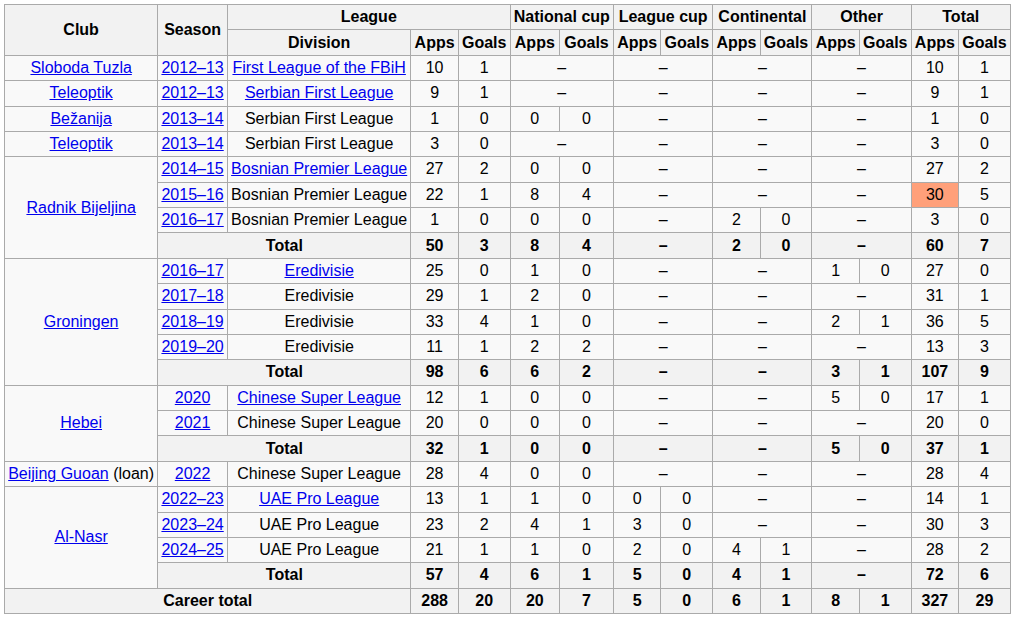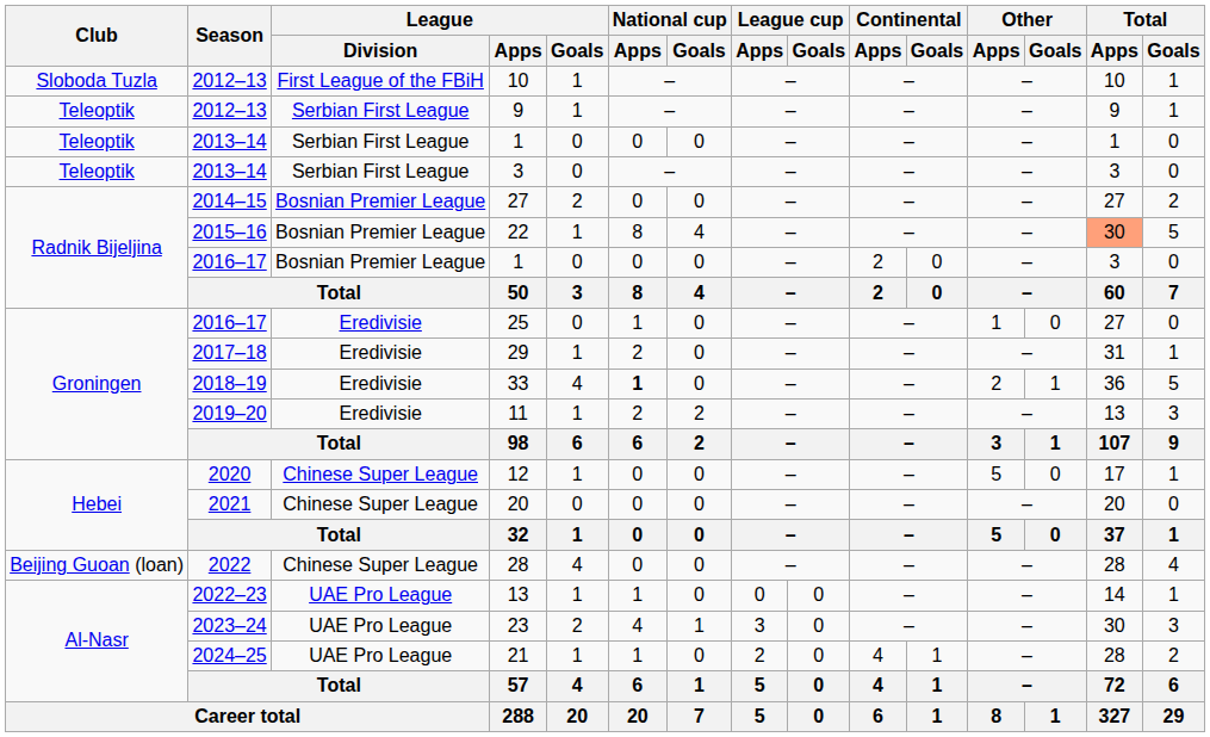 <table class="wikitable" style="text-align:center">
 <tr>
 <th rowspan=2>Club</th>
 <th rowspan=2>Season</th>
 <th colspan=3>League</th>
 <th colspan=2>National cup</th>
 <th colspan=2>League cup</th>
 <th colspan=2>Continental</th>
 <th colspan=2>Other</th>
 <th colspan=2>Total</th>
 </tr>
 <tr>
 <th>Division</th>
 <th>Apps</th>
 <th>Goals</th>
 <th>Apps</th>
 <th>Goals</th>
 <th>Apps</th>
 <th>Goals</th>
 <th>Apps</th>
 <th>Goals</th>
 <th>Apps</th>
 <th>Goals</th>
 <th>Apps</th>
 <th>Goals</th>
 </tr>
 <tr>
 <td><a href='#'>Sloboda Tuzla</a></td>
 <td><a href='#'>2012–13</a></td>
 <td><a href='#'>First League of the FBiH</a></td>
 <td>10</td>
 <td>1</td>
 <td colspan=2>–</td>
 <td colspan=2>–</td>
 <td colspan=2>–</td>
 <td colspan=2>–</td>
 <td>10</td>
 <td>1</td>
 </tr>
 <tr>
 <td><a href='#'>Teleoptik</a></td>
 <td><a href='#'>2012–13</a></td>
 <td><a href='#'>Serbian First League</a></td>
 <td>9</td>
 <td>1</td>
 <td colspan=2>–</td>
 <td colspan=2>–</td>
 <td colspan=2>–</td>
 <td colspan=2>–</td>
 <td>9</td>
 <td>1</td>
 </tr>
 <tr>
-<td><a href='#'>Bežanija</a></td>
+<td><a href='#'>Teleoptik</a></td>
 <td><a href='#'>2013–14</a></td>
 <td>Serbian First League</td>
 <td>1</td>
 <td>0</td>
 <td>0</td>
 <td>0</td>
 <td colspan=2>–</td>
 <td colspan=2>–</td>
 <td colspan=2>–</td>
 <td>1</td>
 <td>0</td>
 </tr>
 <tr>
 <td><a href='#'>Teleoptik</a></td>
 <td><a href='#'>2013–14</a></td>
 <td>Serbian First League</td>
 <td>3</td>
 <td>0</td>
 <td colspan=2>–</td>
 <td colspan=2>–</td>
 <td colspan=2>–</td>
 <td colspan=2>–</td>
 <td>3</td>
 <td>0</td>
 </tr>
 <tr>
 <td rowspan=4><a href='#'>Radnik Bijeljina</a></td>
 <td><a href='#'>2014–15</a></td>
 <td><a href='#'>Bosnian Premier League</a></td>
 <td>27</td>
 <td>2</td>
 <td>0</td>
 <td>0</td>
 <td colspan=2>–</td>
 <td colspan=2>–</td>
 <td colspan=2>–</td>
 <td>27</td>
 <td>2</td>
 </tr>
 <tr>
 <td><a href='#'>2015–16</a></td>
 <td>Bosnian Premier League</td>
 <td>22</td>
 <td>1</td>
 <td>8</td>
 <td>4</td>
 <td colspan=2>–</td>
 <td colspan=2>–</td>
 <td colspan=2>–</td>
 <td style="background: lightsalmon;">30</td>
 <td>5</td>
 </tr>
 <tr>
 <td><a href='#'>2016–17</a></td>
 <td>Bosnian Premier League</td>
 <td>1</td>
 <td>0</td>
 <td>0</td>
 <td>0</td>
 <td colspan=2>–</td>
 <td>2</td>
 <td>0</td>
 <td colspan=2>–</td>
 <td>3</td>
 <td>0</td>
 </tr>
 <tr>
 <th colspan=2>Total</th>
 <th>50</th>
 <th>3</th>
 <th>8</th>
 <th>4</th>
 <th colspan=2>–</th>
 <th>2</th>
 <th>0</th>
 <th colspan=2>–</th>
 <th>60</th>
 <th>7</th>
 </tr>
 <tr>
 <td rowspan=5><a href='#'>Groningen</a></td>
 <td><a href='#'>2016–17</a></td>
 <td><a href='#'>Eredivisie</a></td>
 <td>25</td>
 <td>0</td>
 <td>1</td>
 <td>0</td>
 <td colspan=2>–</td>
 <td colspan=2>–</td>
 <td>1</td>
 <td>0</td>
 <td>27</td>
 <td>0</td>
 </tr>
 <tr>
 <td><a href='#'>2017–18</a></td>
 <td>Eredivisie</td>
 <td>29</td>
 <td>1</td>
 <td>2</td>
 <td>0</td>
 <td colspan=2>–</td>
 <td colspan=2>–</td>
 <td colspan=2>–</td>
 <td>31</td>
 <td>1</td>
 </tr>
 <tr>
 <td><a href='#'>2018–19</a></td>
 <td>Eredivisie</td>
 <td>33</td>
 <td>4</td>
-<td>1</td>
+<td><strong>1</strong></td>
 <td>0</td>
 <td colspan=2>–</td>
 <td colspan=2>–</td>
 <td>2</td>
 <td>1</td>
 <td>36</td>
 <td>5</td>
 </tr>
 <tr>
 <td><a href='#'>2019–20</a></td>
 <td>Eredivisie</td>
 <td>11</td>
 <td>1</td>
 <td>2</td>
 <td>2</td>
 <td colspan=2>–</td>
 <td colspan=2>–</td>
 <td colspan=2>–</td>
 <td>13</td>
 <td>3</td>
 </tr>
 <tr>
 <th colspan=2>Total</th>
 <th>98</th>
 <th>6</th>
 <th>6</th>
 <th>2</th>
 <th colspan=2>–</th>
 <th colspan=2>–</th>
 <th>3</th>
 <th>1</th>
 <th>107</th>
 <th>9</th>
 </tr>
 <tr>
 <td rowspan=3><a href='#'>Hebei</a></td>
 <td><a href='#'>2020</a></td>
 <td><a href='#'>Chinese Super League</a></td>
 <td>12</td>
 <td>1</td>
 <td>0</td>
 <td>0</td>
 <td colspan=2>–</td>
 <td colspan=2>–</td>
 <td>5</td>
 <td>0</td>
 <td>17</td>
 <td>1</td>
 </tr>
 <tr>
 <td><a href='#'>2021</a></td>
 <td>Chinese Super League</td>
 <td>20</td>
 <td>0</td>
 <td>0</td>
 <td>0</td>
 <td colspan=2>–</td>
 <td colspan=2>–</td>
 <td colspan=2>–</td>
 <td>20</td>
 <td>0</td>
 </tr>
 <tr>
 <th colspan=2>Total</th>
 <th>32</th>
 <th>1</th>
 <th>0</th>
 <th>0</th>
 <th colspan=2>–</th>
 <th colspan=2>–</th>
 <th>5</th>
 <th>0</th>
 <th>37</th>
 <th>1</th>
 </tr>
 <tr>
 <td><a href='#'>Beijing Guoan</a> (loan)</td>
 <td><a href='#'>2022</a></td>
 <td>Chinese Super League</td>
 <td>28</td>
 <td>4</td>
 <td>0</td>
 <td>0</td>
 <td colspan=2>–</td>
 <td colspan=2>–</td>
 <td colspan=2>–</td>
 <td>28</td>
 <td>4</td>
 </tr>
 <tr>
 <td rowspan=4><a href='#'>Al-Nasr</a></td>
 <td><a href='#'>2022–23</a></td>
 <td><a href='#'>UAE Pro League</a></td>
 <td>13</td>
 <td>1</td>
 <td>1</td>
 <td>0</td>
 <td>0</td>
 <td>0</td>
 <td colspan=2>–</td>
 <td colspan=2>–</td>
 <td>14</td>
 <td>1</td>
 </tr>
 <tr>
 <td><a href='#'>2023–24</a></td>
 <td>UAE Pro League</td>
 <td>23</td>
 <td>2</td>
 <td>4</td>
 <td>1</td>
 <td>3</td>
 <td>0</td>
 <td colspan=2>–</td>
 <td colspan=2>–</td>
 <td>30</td>
 <td>3</td>
 </tr>
 <tr>
 <td><a href='#'>2024–25</a></td>
 <td>UAE Pro League</td>
 <td>21</td>
 <td>1</td>
 <td>1</td>
 <td>0</td>
 <td>2</td>
 <td>0</td>
 <td>4</td>
 <td>1</td>
 <td colspan=2>–</td>
 <td>28</td>
 <td>2</td>
 </tr>
 <tr>
 <th colspan=2>Total</th>
 <th>57</th>
 <th>4</th>
 <th>6</th>
 <th>1</th>
 <th>5</th>
 <th>0</th>
 <th>4</th>
 <th>1</th>
 <th colspan=2>–</th>
 <th>72</th>
 <th>6</th>
 </tr>
 <tr>
 <th colspan=3>Career total</th>
 <th>288</th>
 <th>20</th>
 <th>20</th>
 <th>7</th>
 <th>5</th>
 <th>0</th>
 <th>6</th>
 <th>1</th>
 <th>8</th>
 <th>1</th>
 <th>327</th>
 <th>29</th>
 </tr>
 </table>
